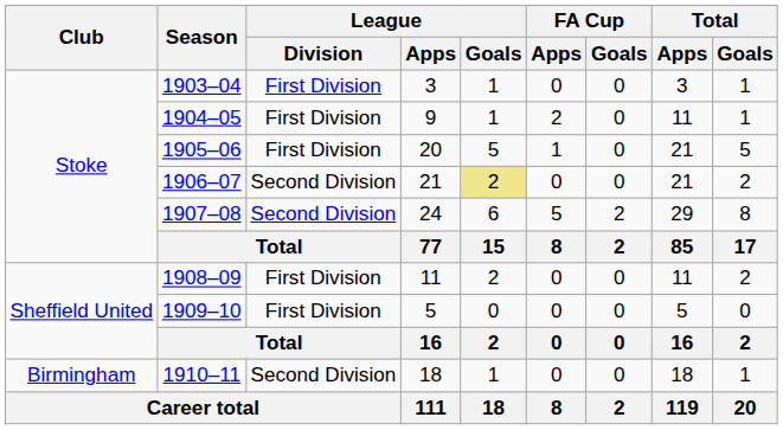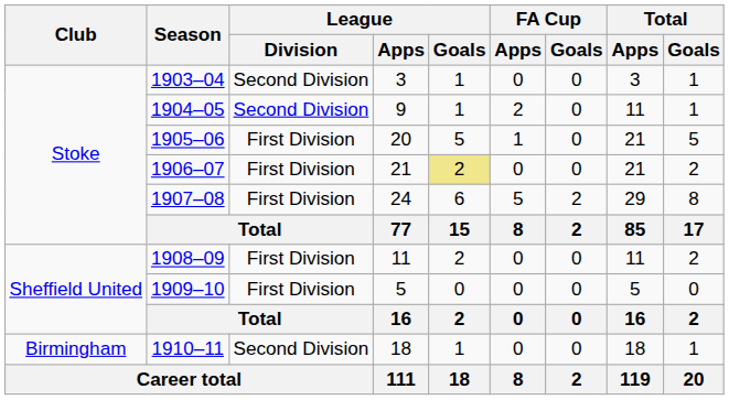 <table class="wikitable" style="text-align: center;">
 <tr>
 <th rowspan="2">Club</th>
 <th rowspan="2">Season</th>
 <th colspan="3">League</th>
 <th colspan="2">FA Cup</th>
 <th colspan="2">Total</th>
 </tr>
 <tr>
 <th>Division</th>
 <th>Apps</th>
 <th>Goals</th>
 <th>Apps</th>
 <th>Goals</th>
 <th>Apps</th>
 <th>Goals</th>
 </tr>
 <tr>
 <td rowspan="6"><a href='#'>Stoke</a></td>
 <td><a href='#'>1903–04</a></td>
-<td><a href='#'>First Division</a></td>
+<td>Second Division</td>
 <td>3</td>
 <td>1</td>
 <td>0</td>
 <td>0</td>
 <td>3</td>
 <td>1</td>
 </tr>
 <tr>
 <td><a href='#'>1904–05</a></td>
-<td>First Division</td>
+<td><a href='#'>Second Division</a></td>
 <td>9</td>
 <td>1</td>
 <td>2</td>
 <td>0</td>
 <td>11</td>
 <td>1</td>
 </tr>
 <tr>
 <td><a href='#'>1905–06</a></td>
 <td>First Division</td>
 <td>20</td>
 <td>5</td>
 <td>1</td>
 <td>0</td>
 <td>21</td>
 <td>5</td>
 </tr>
 <tr>
 <td><a href='#'>1906–07</a></td>
-<td>Second Division</td>
+<td>First Division</td>
 <td>21</td>
 <td style="background: khaki;">2</td>
 <td>0</td>
 <td>0</td>
 <td>21</td>
 <td>2</td>
 </tr>
 <tr>
 <td><a href='#'>1907–08</a></td>
-<td><a href='#'>Second Division</a></td>
+<td>First Division</td>
 <td>24</td>
 <td>6</td>
 <td>5</td>
 <td>2</td>
 <td>29</td>
 <td>8</td>
 </tr>
 <tr>
 <th colspan=2>Total</th>
 <th>77</th>
 <th>15</th>
 <th>8</th>
 <th>2</th>
 <th>85</th>
 <th>17</th>
 </tr>
 <tr>
 <td rowspan="3"><a href='#'>Sheffield United</a></td>
 <td><a href='#'>1908–09</a></td>
 <td>First Division</td>
 <td>11</td>
 <td>2</td>
 <td>0</td>
 <td>0</td>
 <td>11</td>
 <td>2</td>
 </tr>
 <tr>
 <td><a href='#'>1909–10</a></td>
 <td>First Division</td>
 <td>5</td>
 <td>0</td>
 <td>0</td>
 <td>0</td>
 <td>5</td>
 <td>0</td>
 </tr>
 <tr>
 <th colspan=2>Total</th>
 <th>16</th>
 <th>2</th>
 <th>0</th>
 <th>0</th>
 <th>16</th>
 <th>2</th>
 </tr>
 <tr>
 <td><a href='#'>Birmingham</a></td>
 <td><a href='#'>1910–11</a></td>
 <td>Second Division</td>
 <td>18</td>
 <td>1</td>
 <td>0</td>
 <td>0</td>
 <td>18</td>
 <td>1</td>
 </tr>
 <tr>
 <th colspan=3>Career total</th>
 <th>111</th>
 <th>18</th>
 <th>8</th>
 <th>2</th>
 <th>119</th>
 <th>20</th>
 </tr>
 </table>
